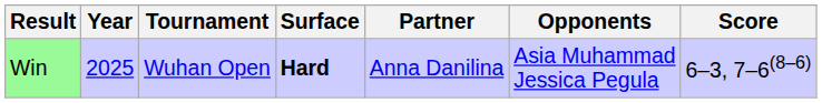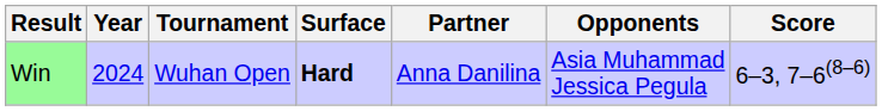 <table class="sortable wikitable">
 <tr>
 <th>Result</th>
 <th>Year</th>
 <th>Tournament</th>
 <th>Surface</th>
 <th>Partner</th>
 <th>Opponents</th>
 <th>Score</th>
 </tr>
 <tr bgcolor=CCCCFF>
 <td bgcolor=98FB98>Win</td>
-<td><a href='#'>2025</a></td>
+<td><a href='#'>2024</a></td>
 <td><a href='#'>Wuhan Open</a></td>
 <td><strong>Hard</strong></td>
 <td> <a href='#'>Anna Danilina</a></td>
 <td> <a href='#'>Asia Muhammad</a> <br>  <a href='#'>Jessica Pegula</a></td>
 <td>6–3, 7–6<sup>(8–6)</sup></td>
 </tr>
 </table>
